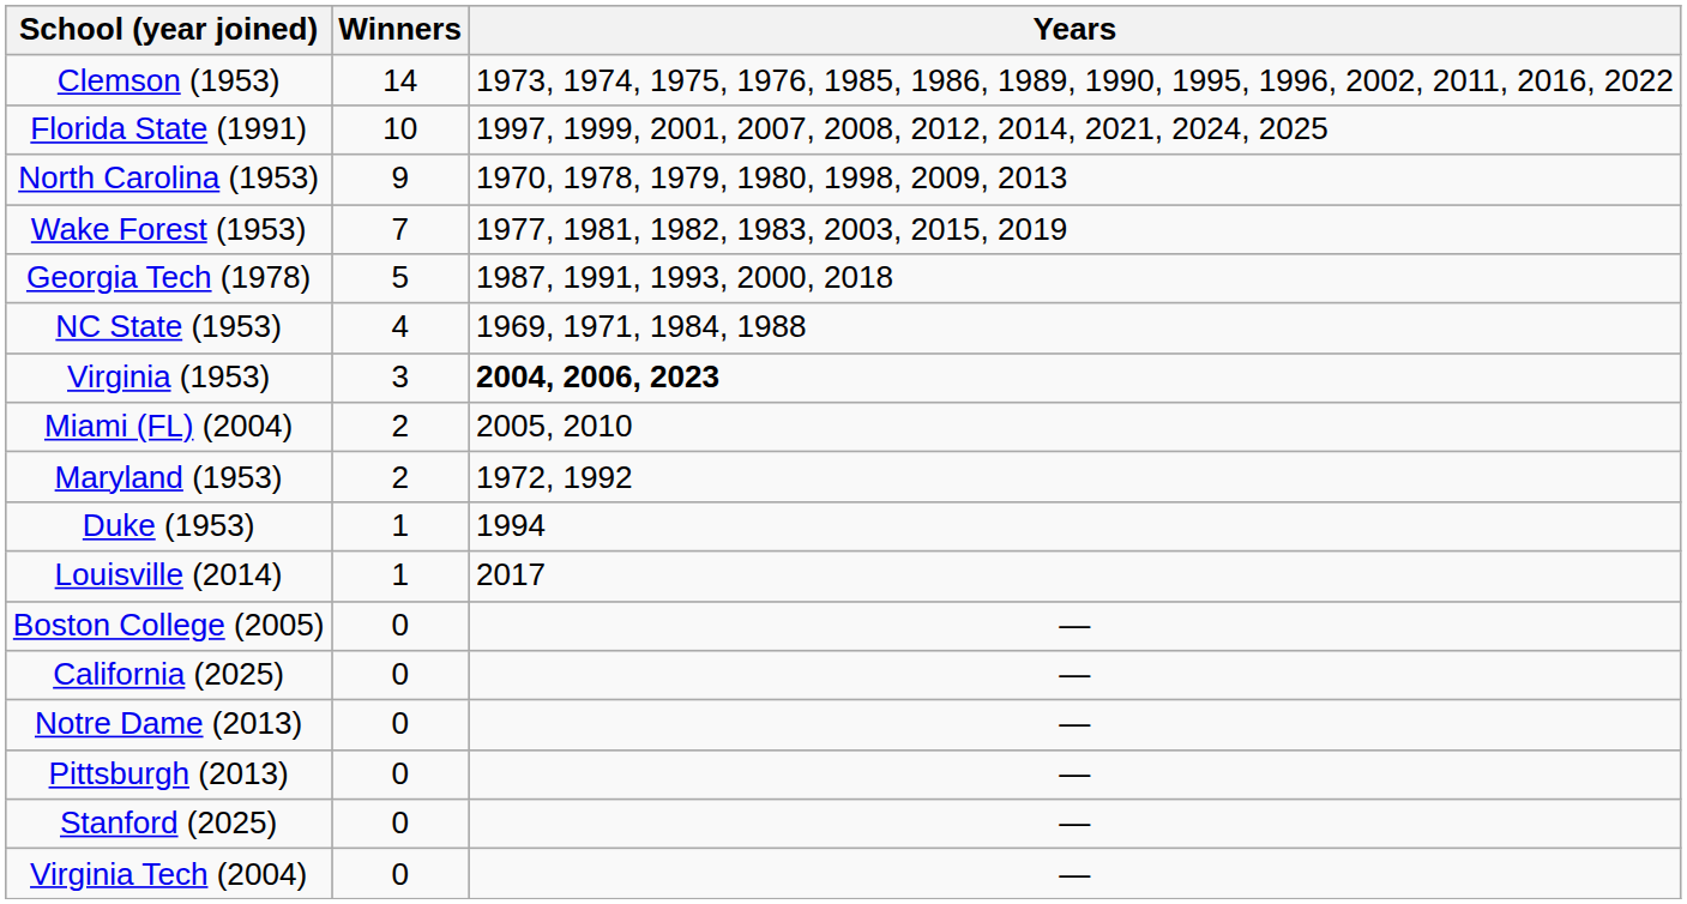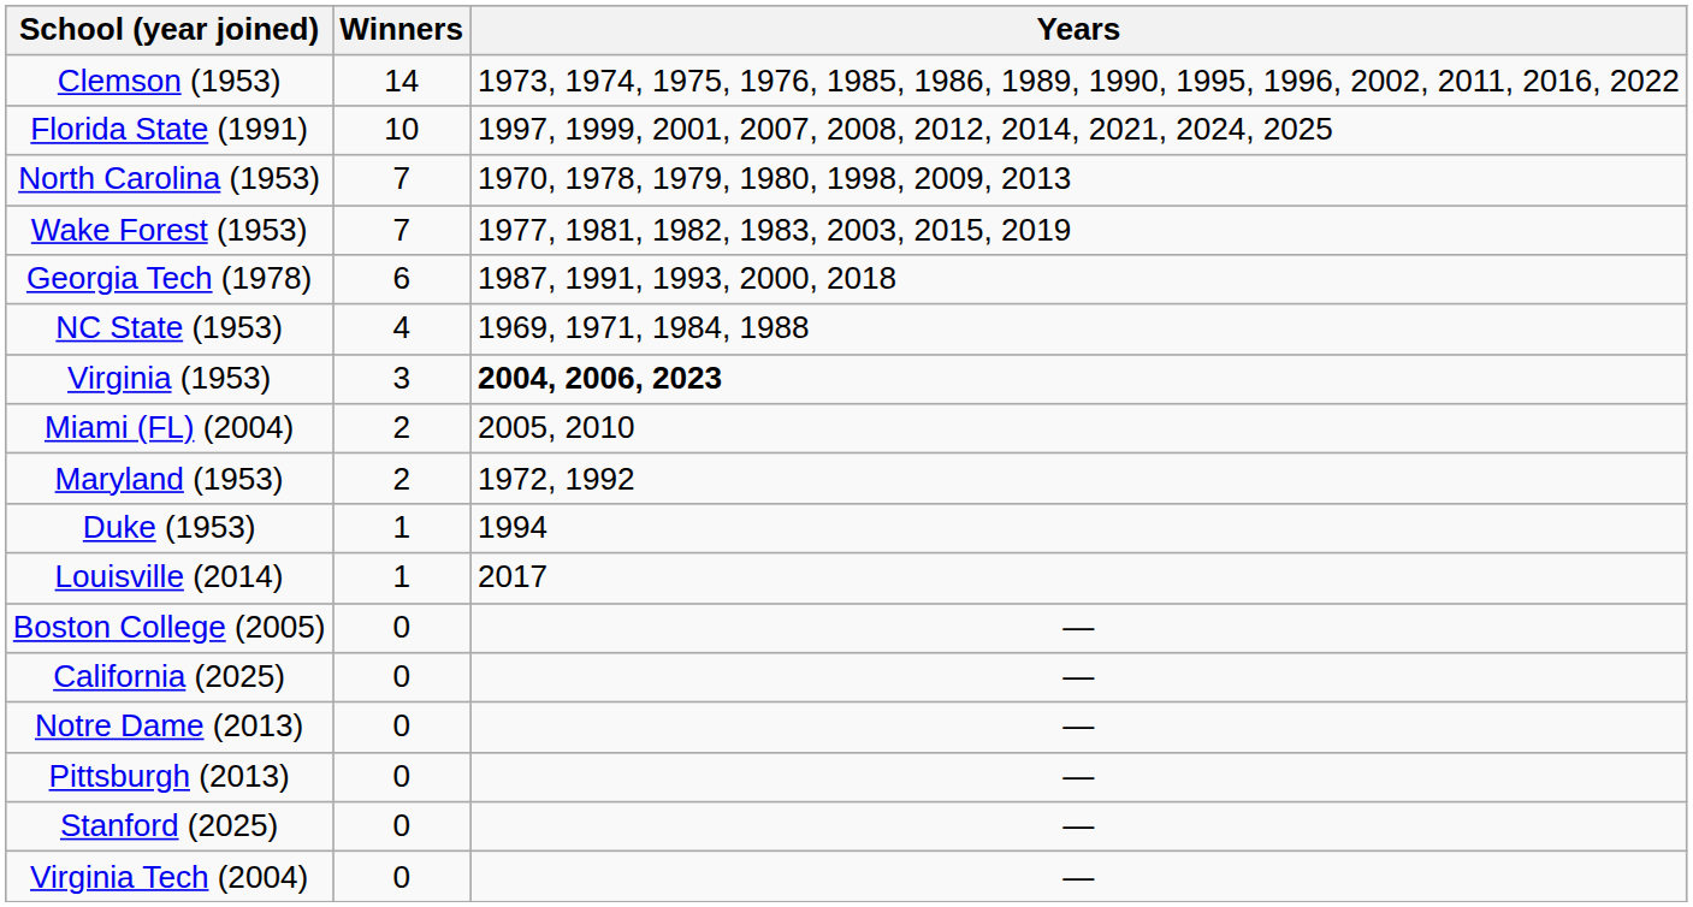 <table class="wikitable sortable">
 <tr>
 <th>School (year joined)</th>
 <th>Winners</th>
 <th class=unsortable>Years</th>
 </tr>
 <tr>
 <td align=center><a href='#'>Clemson</a> (1953)</td>
 <td align=center>14</td>
 <td>1973, 1974, 1975, 1976, 1985, 1986, 1989, 1990, 1995, 1996, 2002, 2011, 2016, 2022</td>
 </tr>
 <tr>
 <td align=center><a href='#'>Florida State</a> (1991)</td>
 <td align=center>10</td>
 <td>1997, 1999, 2001, 2007, 2008, 2012, 2014, 2021, 2024, 2025</td>
 </tr>
 <tr>
 <td align=center><a href='#'>North Carolina</a> (1953)</td>
-<td align=center>9</td>
+<td align=center>7</td>
 <td>1970, 1978, 1979, 1980, 1998, 2009, 2013</td>
 </tr>
 <tr>
 <td align=center><a href='#'>Wake Forest</a> (1953)</td>
 <td align=center>7</td>
 <td>1977, 1981, 1982, 1983, 2003, 2015, 2019</td>
 </tr>
 <tr>
 <td align="center"><a href='#'>Georgia Tech</a> (1978)</td>
-<td align="center">5</td>
+<td align="center">6</td>
 <td>1987, 1991, 1993, 2000, 2018</td>
 </tr>
 <tr>
 <td align=center><a href='#'>NC State</a> (1953)</td>
 <td align=center>4</td>
 <td>1969, 1971, 1984, 1988</td>
 </tr>
 <tr>
 <td align=center><a href='#'>Virginia</a> (1953)</td>
 <td align=center>3</td>
 <td><strong>2004, 2006, 2023</strong></td>
 </tr>
 <tr>
 <td align=center><a href='#'>Miami (FL)</a> (2004)</td>
 <td align=center>2</td>
 <td>2005, 2010</td>
 </tr>
 <tr>
 <td align=center><a href='#'>Maryland</a> (1953)</td>
 <td align=center>2</td>
 <td>1972, 1992</td>
 </tr>
 <tr>
 <td align=center><a href='#'>Duke</a> (1953)</td>
 <td align=center>1</td>
 <td>1994</td>
 </tr>
 <tr>
 <td align=center><a href='#'>Louisville</a> (2014)</td>
 <td align=center>1</td>
 <td>2017</td>
 </tr>
 <tr>
 <td align=center><a href='#'>Boston College</a> (2005)</td>
 <td align=center>0</td>
 <td align=center>—</td>
 </tr>
 <tr>
 <td align=center><a href='#'>California</a> (2025)</td>
 <td align=center>0</td>
 <td align=center>—</td>
 </tr>
 <tr>
 <td align=center><a href='#'>Notre Dame</a> (2013)</td>
 <td align=center>0</td>
 <td align=center>—</td>
 </tr>
 <tr>
 <td align=center><a href='#'>Pittsburgh</a> (2013)</td>
 <td align=center>0</td>
 <td align=center>—</td>
 </tr>
 <tr>
 <td align=center><a href='#'>Stanford</a> (2025)</td>
 <td align=center>0</td>
 <td align=center>—</td>
 </tr>
 <tr>
 <td align=center><a href='#'>Virginia Tech</a> (2004)</td>
 <td align=center>0</td>
 <td align=center>—</td>
 </tr>
 </table>
